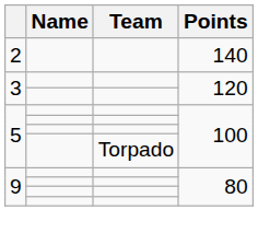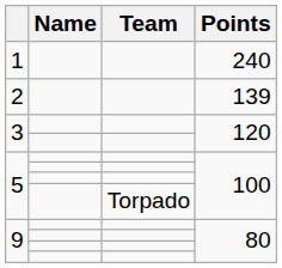 <table class="wikitable">
 <tr>
 <th></th>
 <th>Name</th>
 <th>Team</th>
 <th>Points</th>
 </tr>
 <tr>
+<td style="text-align:center">1</td>
+<td></td>
+<td></td>
+<td align="right">240</td>
+</tr>
+<tr>
 <td style="text-align:center">2</td>
 <td></td>
 <td></td>
-<td align="right">140</td>
+<td align="right">139</td>
 </tr>
 <tr>
 <td style="text-align:center" rowspan="2">3</td>
 <td></td>
 <td></td>
 <td align="right" rowspan="2">120</td>
 </tr>
 <tr>
 <td></td>
 <td></td>
 </tr>
 <tr>
 <td style="text-align:center" rowspan="4">5</td>
 <td></td>
 <td></td>
 <td align="right" rowspan="4">100</td>
 </tr>
 <tr>
 <td></td>
 <td></td>
 </tr>
 <tr>
 <td></td>
 <td></td>
 </tr>
 <tr>
 <td></td>
 <td>Torpado</td>
 </tr>
 <tr>
 <td style="text-align:center" rowspan="4">9</td>
 <td></td>
 <td></td>
 <td style="text-align:right" rowspan="4">80</td>
 </tr>
 <tr>
 <td></td>
 <td></td>
 </tr>
 <tr>
 <td></td>
 <td></td>
 </tr>
 <tr>
 <td></td>
 <td></td>
 </tr>
 </table>
